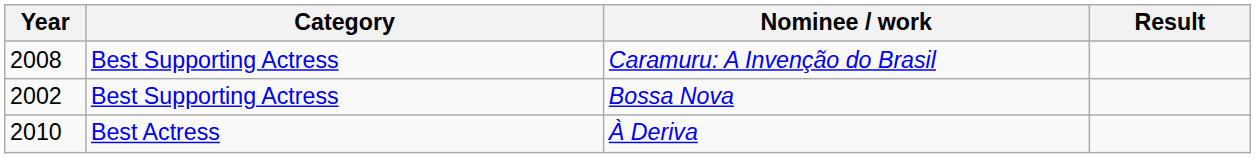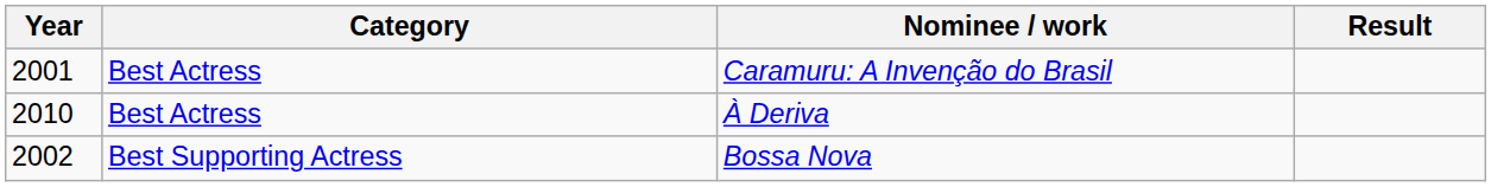 <table class=wikitable>
 <tr>
 <th Width=5%>Year</th>
 <th Width=32%>Category</th>
 <th Width=30%>Nominee / work</th>
 <th Width=10%>Result</th>
 </tr>
 <tr>
-<td>2008</td>
-<td><a href='#'>Best Supporting Actress</a></td>
+<td>2001</td>
+<td><a href='#'>Best Actress</a></td>
 <td><em><a href='#'>Caramuru: A Invenção do Brasil</a></em></td>
+<td></td>
+</tr>
+<tr>
+<td>2010</td>
+<td><a href='#'>Best Actress</a></td>
+<td><em><a href='#'>À Deriva</a></em></td>
 <td></td>
 </tr>
 <tr>
 <td>2002</td>
 <td><a href='#'>Best Supporting Actress</a></td>
 <td><em><a href='#'>Bossa Nova</a></em></td>
 <td></td>
 </tr>
-<tr>
-<td>2010</td>
-<td><a href='#'>Best Actress</a></td>
-<td><em><a href='#'>À Deriva</a></em></td>
-<td></td>
-</tr>
 </table>
